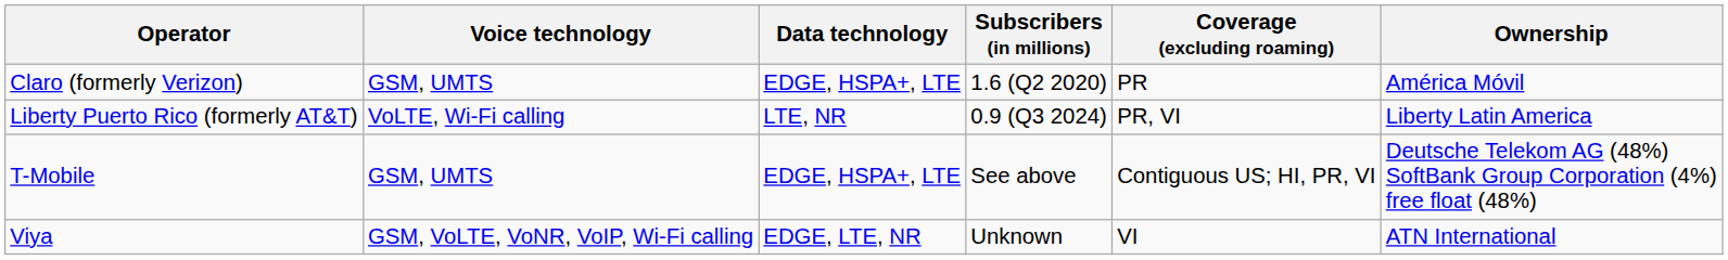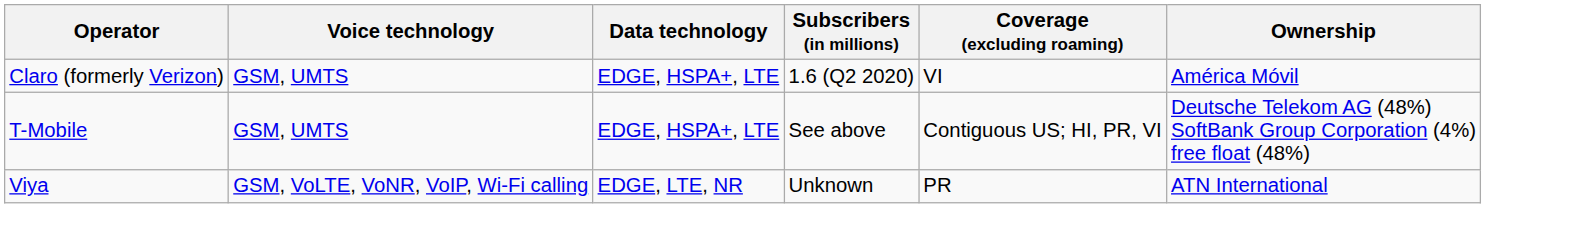 <table class="sortable wikitable">
 <tr>
 <th>Operator</th>
 <th>Voice technology</th>
 <th>Data technology</th>
 <th data-sort-type="number">Subscribers <br><small>(in millions)</small></th>
 <th>Coverage <br><small>(excluding roaming)</small></th>
 <th>Ownership</th>
 </tr>
 <tr>
 <td><a href='#'>Claro</a> (formerly <a href='#'>Verizon</a>)</td>
 <td><a href='#'>GSM</a>, <a href='#'>UMTS</a></td>
 <td><a href='#'>EDGE</a>, <a href='#'>HSPA+</a>, <a href='#'>LTE</a></td>
 <td>1.6 (Q2 2020)</td>
-<td>PR</td>
+<td>VI</td>
 <td><a href='#'>América Móvil</a></td>
-</tr>
-<tr>
-<td><a href='#'>Liberty Puerto Rico</a> (formerly <a href='#'>AT&T</a>)</td>
-<td><a href='#'>VoLTE</a>, <a href='#'>Wi-Fi calling</a></td>
-<td><a href='#'>LTE</a>, <a href='#'>NR</a></td>
-<td>0.9 (Q3 2024)</td>
-<td>PR, VI</td>
-<td><a href='#'>Liberty Latin America</a></td>
 </tr>
 <tr>
 <td><a href='#'>T-Mobile</a></td>
 <td><a href='#'>GSM</a>, <a href='#'>UMTS</a></td>
 <td><a href='#'>EDGE</a>, <a href='#'>HSPA+</a>, <a href='#'>LTE</a></td>
 <td>See above</td>
 <td>Contiguous US; HI, PR, VI</td>
 <td><a href='#'>Deutsche Telekom AG</a> (48%)<br><a href='#'>SoftBank Group Corporation</a> (4%)<br><a href='#'>free float</a> (48%)</td>
 </tr>
 <tr>
 <td><a href='#'>Viya</a></td>
 <td><a href='#'>GSM</a>, <a href='#'>VoLTE</a>, <a href='#'>VoNR</a>, <a href='#'>VoIP</a>, <a href='#'>Wi-Fi calling</a></td>
 <td><a href='#'>EDGE</a>, <a href='#'>LTE</a>, <a href='#'>NR</a></td>
 <td>Unknown</td>
-<td>VI</td>
+<td>PR</td>
 <td><a href='#'>ATN International</a></td>
 </tr>
 </table>
